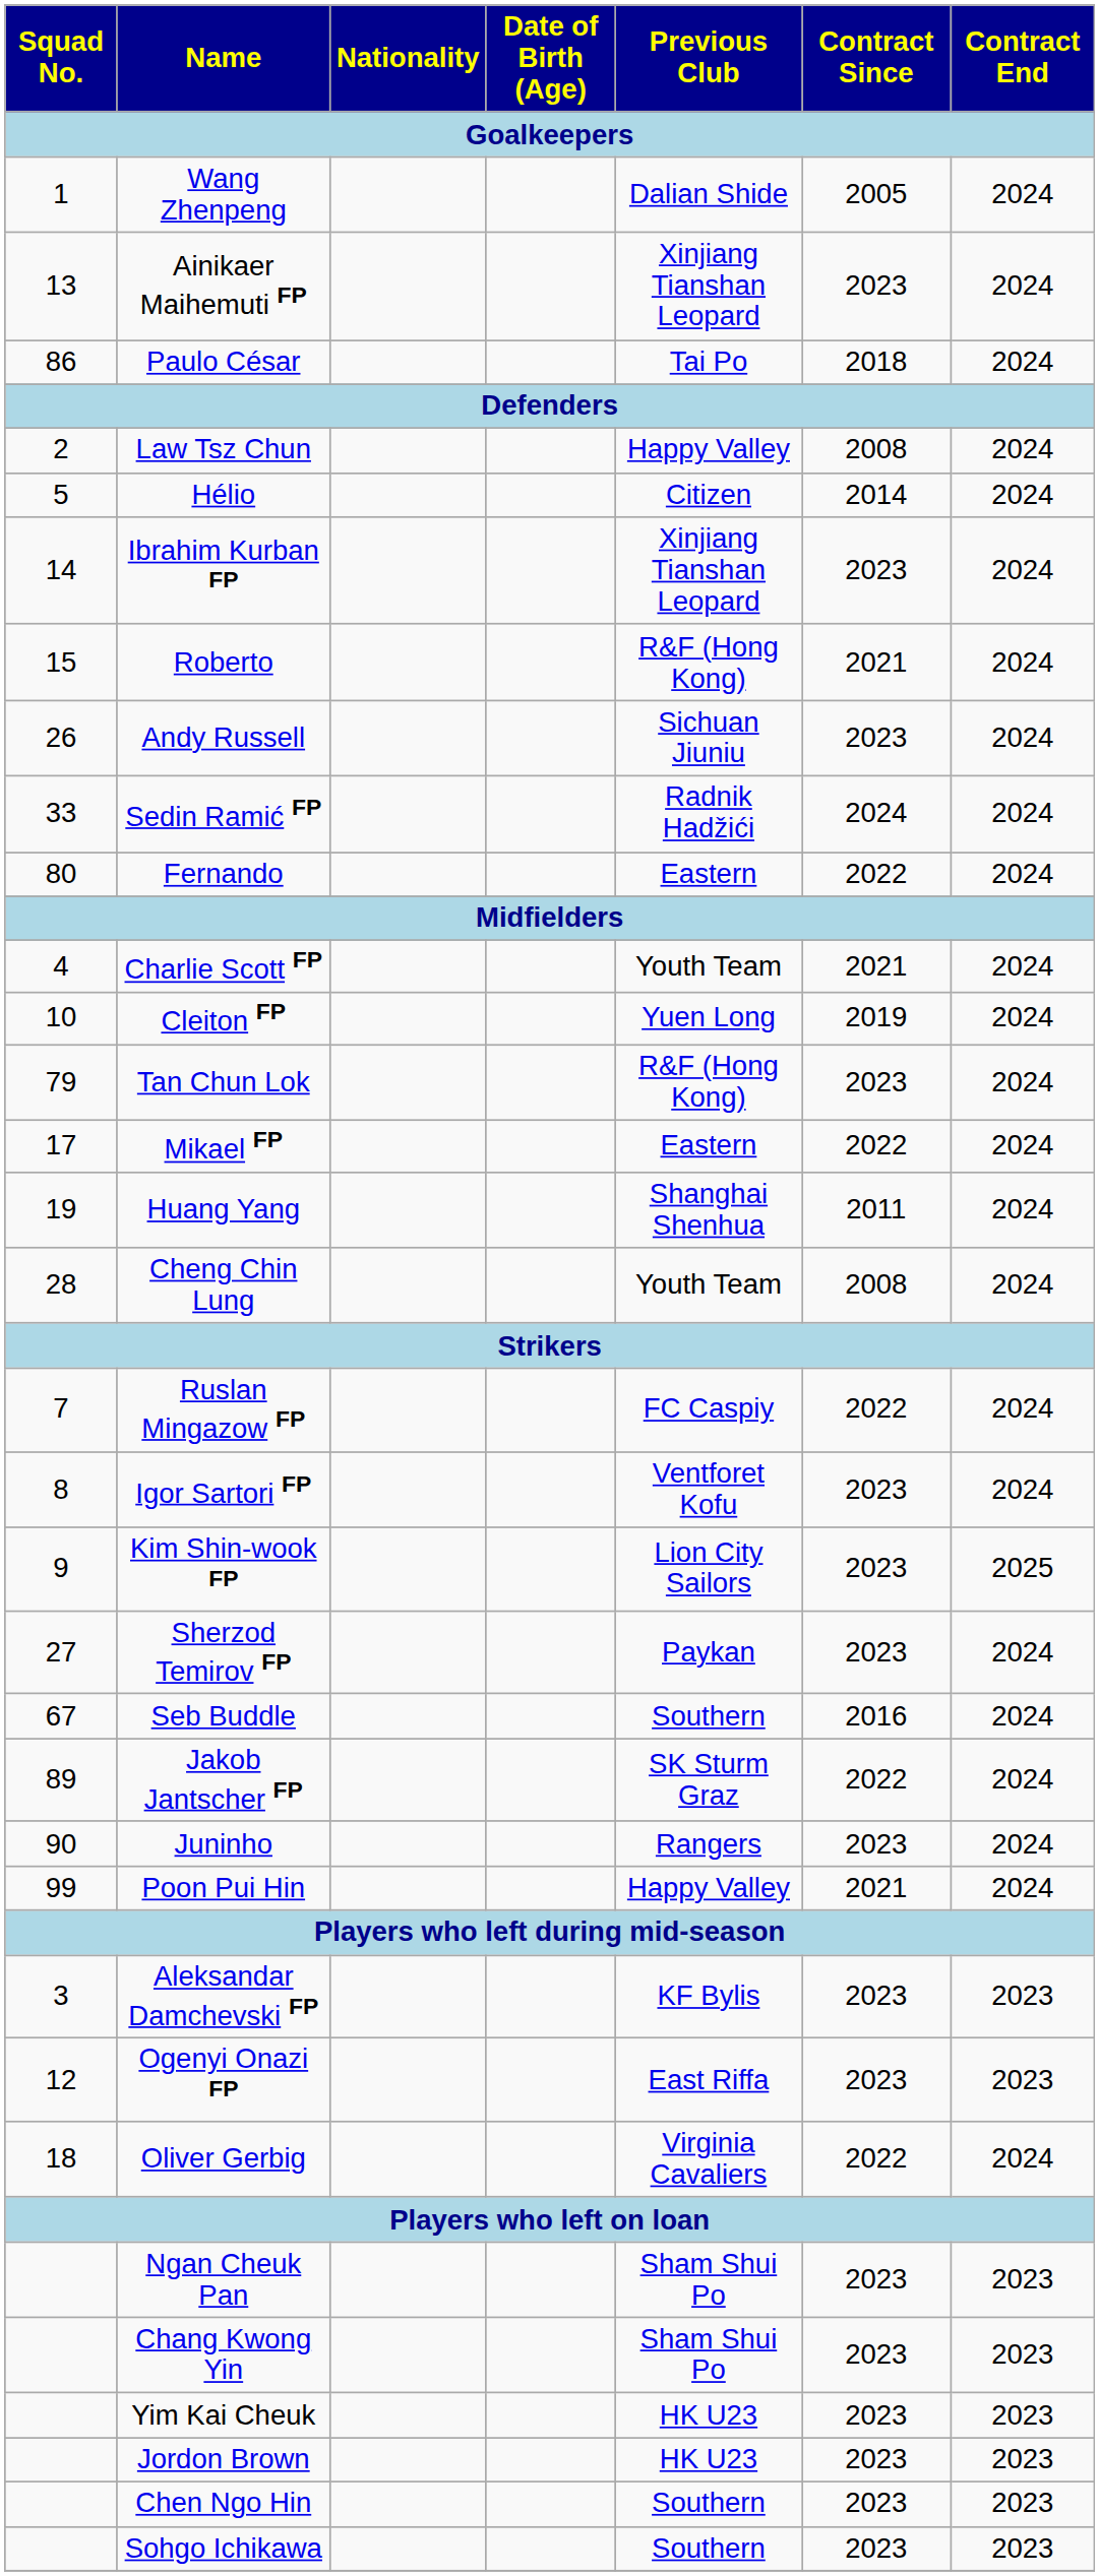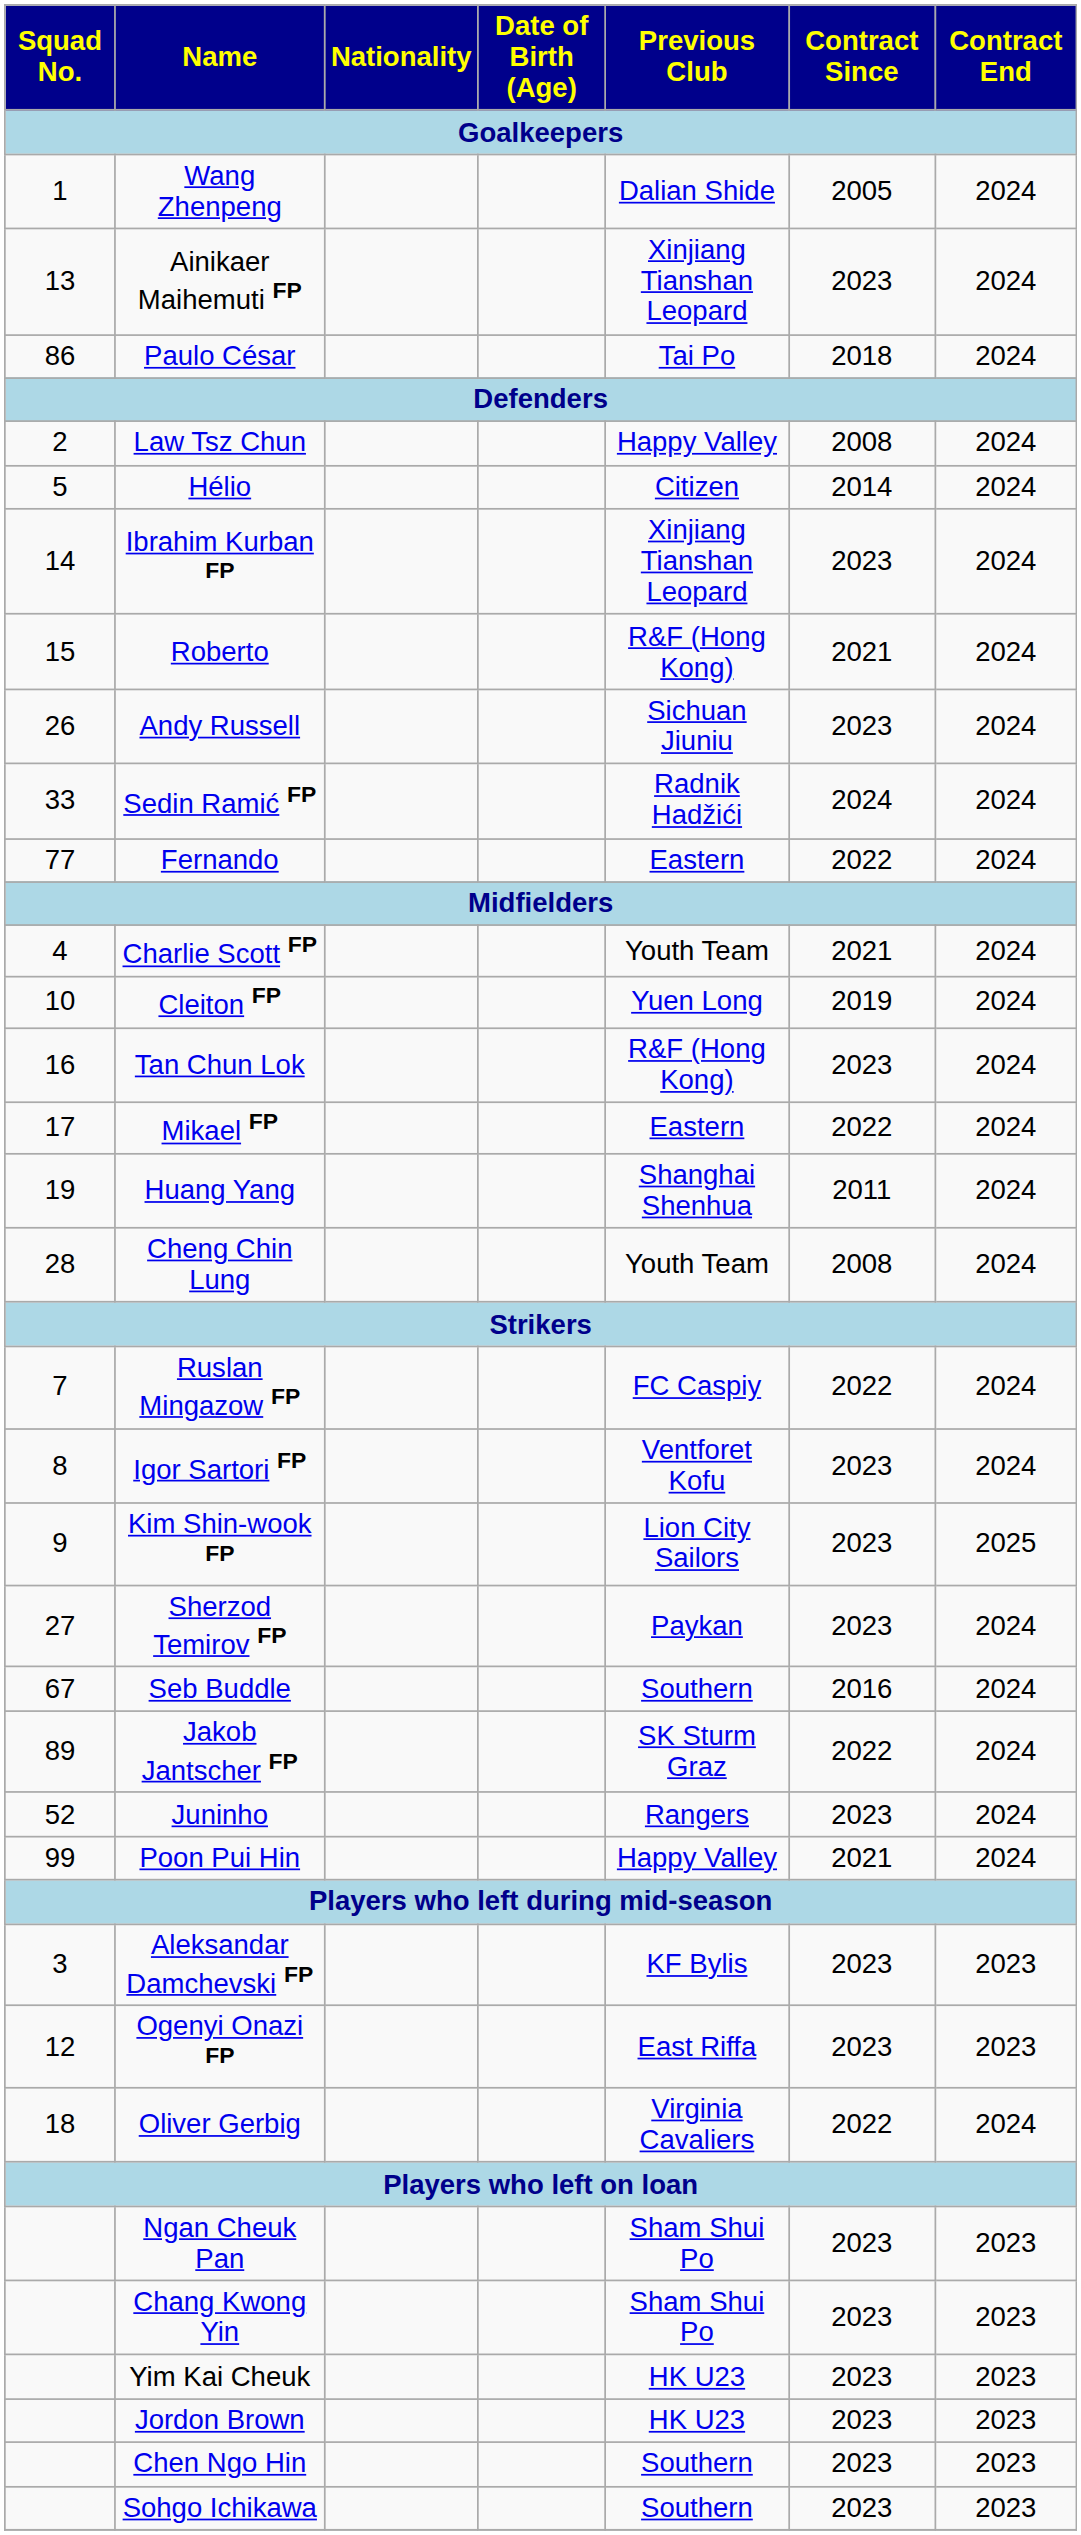 <table class="wikitable" style="text-align:center; font-size:100%; width:100%;">
 <tr>
 <th style="background:darkblue; color:yellow; text-align:center;">Squad No.</th>
 <th style="background:darkblue; color:yellow; text-align:center;">Name</th>
 <th style="background:darkblue; color:yellow; text-align:center;">Nationality</th>
 <th style="background:darkblue; color:yellow; text-align:center;">Date of Birth (Age)</th>
 <th style="background:darkblue; color:yellow; text-align:center;">Previous Club</th>
 <th style="background:darkblue; color:yellow; text-align:center;">Contract Since</th>
 <th style="background:darkblue; color:yellow; text-align:center;">Contract End</th>
 </tr>
 <tr>
 <th colspan="8" style="background:lightblue; color:darkblue; text-align:center">Goalkeepers</th>
 </tr>
 <tr>
 <td>1</td>
 <td><a href='#'>Wang Zhenpeng</a></td>
 <td></td>
 <td></td>
 <td> <a href='#'>Dalian Shide</a></td>
 <td>2005</td>
 <td>2024</td>
 </tr>
 <tr>
 <td>13</td>
 <td>Ainikaer Maihemuti <sup><strong>FP</strong></sup></td>
 <td></td>
 <td></td>
 <td> <a href='#'>Xinjiang Tianshan Leopard</a></td>
 <td>2023</td>
 <td>2024</td>
 </tr>
 <tr>
 <td>86</td>
 <td><a href='#'>Paulo César</a></td>
 <td></td>
 <td></td>
 <td> <a href='#'>Tai Po</a></td>
 <td>2018</td>
 <td>2024</td>
 </tr>
 <tr>
 <th colspan="8" style="background:lightblue; color:darkblue; text-align:center">Defenders</th>
 </tr>
 <tr>
 <td>2</td>
 <td><a href='#'>Law Tsz Chun</a></td>
 <td></td>
 <td></td>
 <td> <a href='#'>Happy Valley</a></td>
 <td>2008</td>
 <td>2024</td>
 </tr>
 <tr>
 <td>5</td>
 <td><a href='#'>Hélio</a></td>
 <td></td>
 <td></td>
 <td> <a href='#'>Citizen</a></td>
 <td>2014</td>
 <td>2024</td>
 </tr>
 <tr>
 <td>14</td>
 <td><a href='#'>Ibrahim Kurban</a> <sup><strong>FP</strong></sup></td>
 <td></td>
 <td></td>
 <td> <a href='#'>Xinjiang Tianshan Leopard</a></td>
 <td>2023</td>
 <td>2024</td>
 </tr>
 <tr>
 <td>15</td>
 <td><a href='#'>Roberto</a></td>
 <td></td>
 <td></td>
 <td> <a href='#'>R&F (Hong Kong)</a></td>
 <td>2021</td>
 <td>2024</td>
 </tr>
 <tr>
 <td>26</td>
 <td><a href='#'>Andy Russell</a></td>
 <td></td>
 <td></td>
 <td> <a href='#'>Sichuan Jiuniu</a></td>
 <td>2023</td>
 <td>2024</td>
 </tr>
 <tr>
 <td>33</td>
 <td><a href='#'>Sedin Ramić</a> <sup><strong>FP</strong></sup></td>
 <td></td>
 <td></td>
 <td> <a href='#'>Radnik Hadžići</a></td>
 <td>2024</td>
 <td>2024</td>
 </tr>
 <tr>
-<td>80</td>
+<td>77</td>
 <td><a href='#'>Fernando</a></td>
 <td></td>
 <td></td>
 <td> <a href='#'>Eastern</a></td>
 <td>2022</td>
 <td>2024</td>
 </tr>
 <tr>
 <th colspan="8" style="background:lightblue; color:darkblue; text-align:center">Midfielders</th>
 </tr>
 <tr>
 <td>4</td>
 <td><a href='#'>Charlie Scott</a> <sup><strong>FP</strong></sup></td>
 <td></td>
 <td></td>
 <td>Youth Team</td>
 <td>2021</td>
 <td>2024</td>
 </tr>
 <tr>
 <td>10</td>
 <td><a href='#'>Cleiton</a> <sup><strong>FP</strong></sup></td>
 <td></td>
 <td></td>
 <td> <a href='#'>Yuen Long</a></td>
 <td>2019</td>
 <td>2024</td>
 </tr>
 <tr>
-<td>79</td>
+<td>16</td>
 <td><a href='#'>Tan Chun Lok</a></td>
 <td></td>
 <td></td>
 <td> <a href='#'>R&F (Hong Kong)</a></td>
 <td>2023</td>
 <td>2024</td>
 </tr>
 <tr>
 <td>17</td>
 <td><a href='#'>Mikael</a> <sup><strong>FP</strong></sup></td>
 <td></td>
 <td></td>
 <td> <a href='#'>Eastern</a></td>
 <td>2022</td>
 <td>2024</td>
 </tr>
 <tr>
 <td>19</td>
 <td><a href='#'>Huang Yang</a></td>
 <td></td>
 <td></td>
 <td> <a href='#'>Shanghai Shenhua</a></td>
 <td>2011</td>
 <td>2024</td>
 </tr>
 <tr>
 <td>28</td>
 <td><a href='#'>Cheng Chin Lung</a></td>
 <td></td>
 <td></td>
 <td>Youth Team</td>
 <td>2008</td>
 <td>2024</td>
 </tr>
 <tr>
 <th colspan="8" style="background:lightblue; color:darkblue; text-align:center">Strikers</th>
 </tr>
 <tr>
 <td>7</td>
 <td><a href='#'>Ruslan Mingazow</a> <sup><strong>FP</strong></sup></td>
 <td></td>
 <td></td>
 <td> <a href='#'>FC Caspiy</a></td>
 <td>2022</td>
 <td>2024</td>
 </tr>
 <tr>
 <td>8</td>
 <td><a href='#'>Igor Sartori</a> <sup><strong>FP</strong></sup></td>
 <td></td>
 <td></td>
 <td> <a href='#'>Ventforet Kofu</a></td>
 <td>2023</td>
 <td>2024</td>
 </tr>
 <tr>
 <td>9</td>
 <td><a href='#'>Kim Shin-wook</a> <sup><strong>FP</strong></sup></td>
 <td></td>
 <td></td>
 <td> <a href='#'>Lion City Sailors</a></td>
 <td>2023</td>
 <td>2025</td>
 </tr>
 <tr>
 <td>27</td>
 <td><a href='#'>Sherzod Temirov</a> <sup><strong>FP</strong></sup></td>
 <td></td>
 <td></td>
 <td> <a href='#'>Paykan</a></td>
 <td>2023</td>
 <td>2024</td>
 </tr>
 <tr>
 <td>67</td>
 <td><a href='#'>Seb Buddle</a></td>
 <td></td>
 <td></td>
 <td> <a href='#'>Southern</a></td>
 <td>2016</td>
 <td>2024</td>
 </tr>
 <tr>
 <td>89</td>
 <td><a href='#'>Jakob Jantscher</a> <sup><strong>FP</strong></sup></td>
 <td></td>
 <td></td>
 <td> <a href='#'>SK Sturm Graz</a></td>
 <td>2022</td>
 <td>2024</td>
 </tr>
 <tr>
-<td>90</td>
+<td>52</td>
 <td><a href='#'>Juninho</a></td>
 <td></td>
 <td></td>
 <td> <a href='#'>Rangers</a></td>
 <td>2023</td>
 <td>2024</td>
 </tr>
 <tr>
 <td>99</td>
 <td><a href='#'>Poon Pui Hin</a></td>
 <td></td>
 <td></td>
 <td> <a href='#'>Happy Valley</a></td>
 <td>2021</td>
 <td>2024</td>
 </tr>
 <tr>
 <th colspan="8" style="background:lightblue; color:darkblue; text-align:center">Players who left during mid-season</th>
 </tr>
 <tr>
 <td>3</td>
 <td><a href='#'>Aleksandar Damchevski</a> <sup><strong>FP</strong></sup></td>
 <td></td>
 <td></td>
 <td> <a href='#'>KF Bylis</a></td>
 <td>2023</td>
 <td>2023</td>
 </tr>
 <tr>
 <td>12</td>
 <td><a href='#'>Ogenyi Onazi</a> <sup><strong>FP</strong></sup></td>
 <td></td>
 <td></td>
 <td> <a href='#'>East Riffa</a></td>
 <td>2023</td>
 <td>2023</td>
 </tr>
 <tr>
 <td>18</td>
 <td><a href='#'>Oliver Gerbig</a></td>
 <td></td>
 <td></td>
 <td> <a href='#'>Virginia Cavaliers</a></td>
 <td>2022</td>
 <td>2024</td>
 </tr>
 <tr>
 <th colspan="8" style="background:lightblue; color:darkblue; text-align:center">Players who left on loan</th>
 </tr>
 <tr>
 <td></td>
 <td><a href='#'>Ngan Cheuk Pan</a></td>
 <td></td>
 <td></td>
 <td> <a href='#'>Sham Shui Po</a></td>
 <td>2023</td>
 <td>2023</td>
 </tr>
 <tr>
 <td></td>
 <td><a href='#'>Chang Kwong Yin</a></td>
 <td></td>
 <td></td>
 <td> <a href='#'>Sham Shui Po</a></td>
 <td>2023</td>
 <td>2023</td>
 </tr>
 <tr>
 <td></td>
 <td>Yim Kai Cheuk</td>
 <td></td>
 <td></td>
 <td> <a href='#'>HK U23</a></td>
 <td>2023</td>
 <td>2023</td>
 </tr>
 <tr>
 <td></td>
 <td><a href='#'>Jordon Brown</a></td>
 <td></td>
 <td></td>
 <td> <a href='#'>HK U23</a></td>
 <td>2023</td>
 <td>2023</td>
 </tr>
 <tr>
 <td></td>
 <td><a href='#'>Chen Ngo Hin</a></td>
 <td></td>
 <td></td>
 <td> <a href='#'>Southern</a></td>
 <td>2023</td>
 <td>2023</td>
 </tr>
 <tr>
 <td></td>
 <td><a href='#'>Sohgo Ichikawa</a></td>
 <td></td>
 <td></td>
 <td> <a href='#'>Southern</a></td>
 <td>2023</td>
 <td>2023</td>
 </tr>
 <tr>
 </tr>
 </table>
